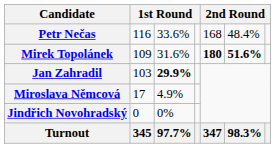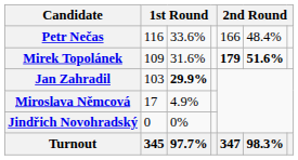 <table class="wikitable">
 <tr>
 <th>Candidate</th>
 <th colspan=3>1st Round</th>
 <th colspan=3>2nd Round</th>
 </tr>
 <tr>
 <th><a href='#'>Petr Nečas</a></th>
 <td>116</td>
 <td>33.6%</td>
 <td></td>
-<td>168</td>
+<td>166</td>
 <td>48.4%</td>
 <td></td>
 </tr>
 <tr>
 <th><a href='#'>Mirek Topolánek</a></th>
 <td>109</td>
 <td>31.6%</td>
 <td></td>
-<td><strong>180</strong></td>
+<td><strong>179</strong></td>
 <td><strong>51.6%</strong></td>
 <td></td>
 </tr>
 <tr>
 <th><a href='#'>Jan Zahradil</a></th>
 <td>103</td>
 <td><strong>29.9%</strong></td>
 <td></td>
 <td colspan=3 rowspan=3></td>
 </tr>
 <tr>
 <th><a href='#'>Miroslava Němcová</a></th>
 <td>17</td>
 <td>4.9%</td>
 <td></td>
 </tr>
 <tr>
 <th><a href='#'>Jindřich Novohradský</a></th>
 <td>0</td>
 <td>0%</td>
 <td></td>
 </tr>
 <tr>
 <th>Turnout</th>
 <th>345</th>
 <th>97.7%</th>
 <th></th>
 <th>347</th>
 <th>98.3%</th>
 <th></th>
 </tr>
 </table>
